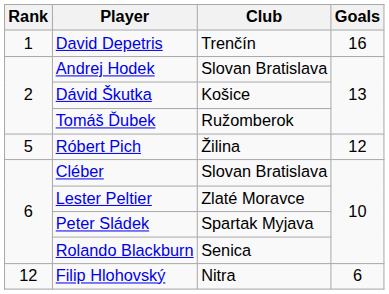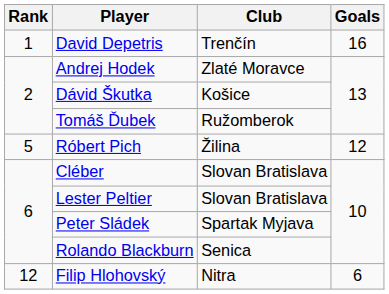 <table class="wikitable" style="text-align:center">
 <tr>
 <th>Rank</th>
 <th>Player</th>
 <th>Club</th>
 <th>Goals</th>
 </tr>
 <tr>
 <td>1</td>
 <td align="left"> <a href='#'>David Depetris</a></td>
 <td align="left">Trenčín</td>
 <td>16</td>
 </tr>
 <tr>
 <td rowspan="3">2</td>
 <td align="left"> <a href='#'>Andrej Hodek</a></td>
-<td align="left">Slovan Bratislava</td>
+<td align="left">Zlaté Moravce</td>
 <td rowspan="3">13</td>
 </tr>
 <tr>
 <td align="left"> <a href='#'>Dávid Škutka</a></td>
 <td align="left">Košice</td>
 </tr>
 <tr>
 <td align="left"> <a href='#'>Tomáš Ďubek</a></td>
 <td align="left">Ružomberok</td>
 </tr>
 <tr>
 <td>5</td>
 <td align="left"> <a href='#'>Róbert Pich</a></td>
 <td align="left">Žilina</td>
 <td>12</td>
 </tr>
 <tr>
 <td rowspan="4">6</td>
 <td align="left"> <a href='#'>Cléber</a></td>
 <td align="left">Slovan Bratislava</td>
 <td rowspan="4">10</td>
 </tr>
 <tr>
 <td align="left"> <a href='#'>Lester Peltier</a></td>
-<td align="left">Zlaté Moravce</td>
+<td align="left">Slovan Bratislava</td>
 </tr>
 <tr>
 <td align="left"> <a href='#'>Peter Sládek</a></td>
 <td align="left">Spartak Myjava</td>
 </tr>
 <tr>
 <td align="left"> <a href='#'>Rolando Blackburn</a></td>
 <td align="left">Senica</td>
 </tr>
 <tr>
 <td>12</td>
 <td align="left"> <a href='#'>Filip Hlohovský</a></td>
 <td align="left">Nitra</td>
 <td>6</td>
 </tr>
 </table>
